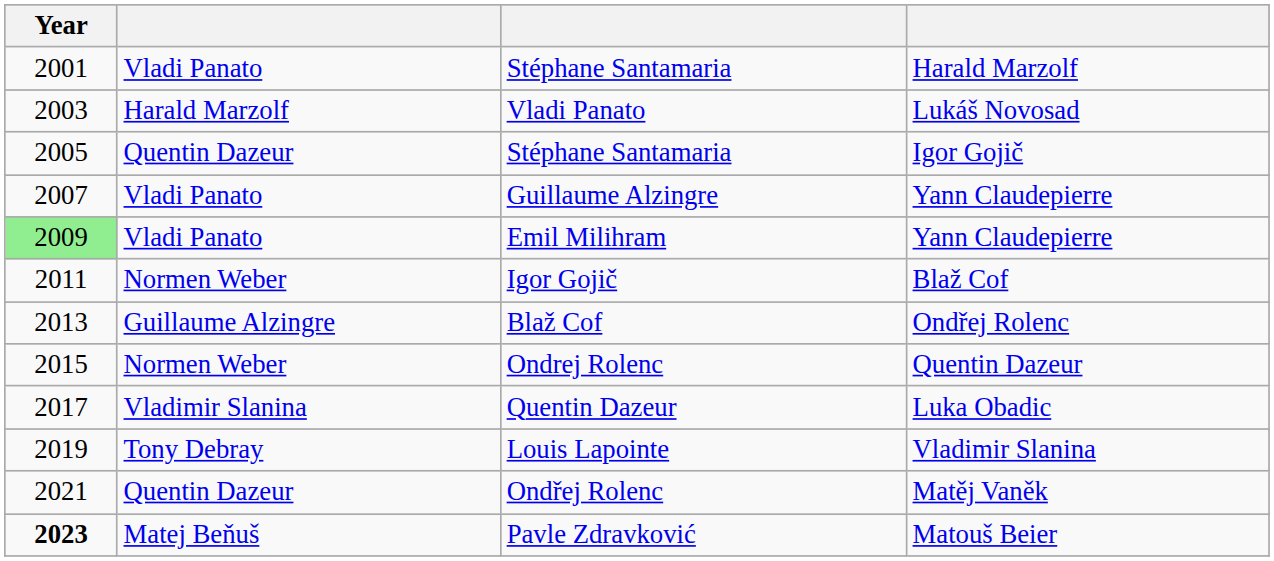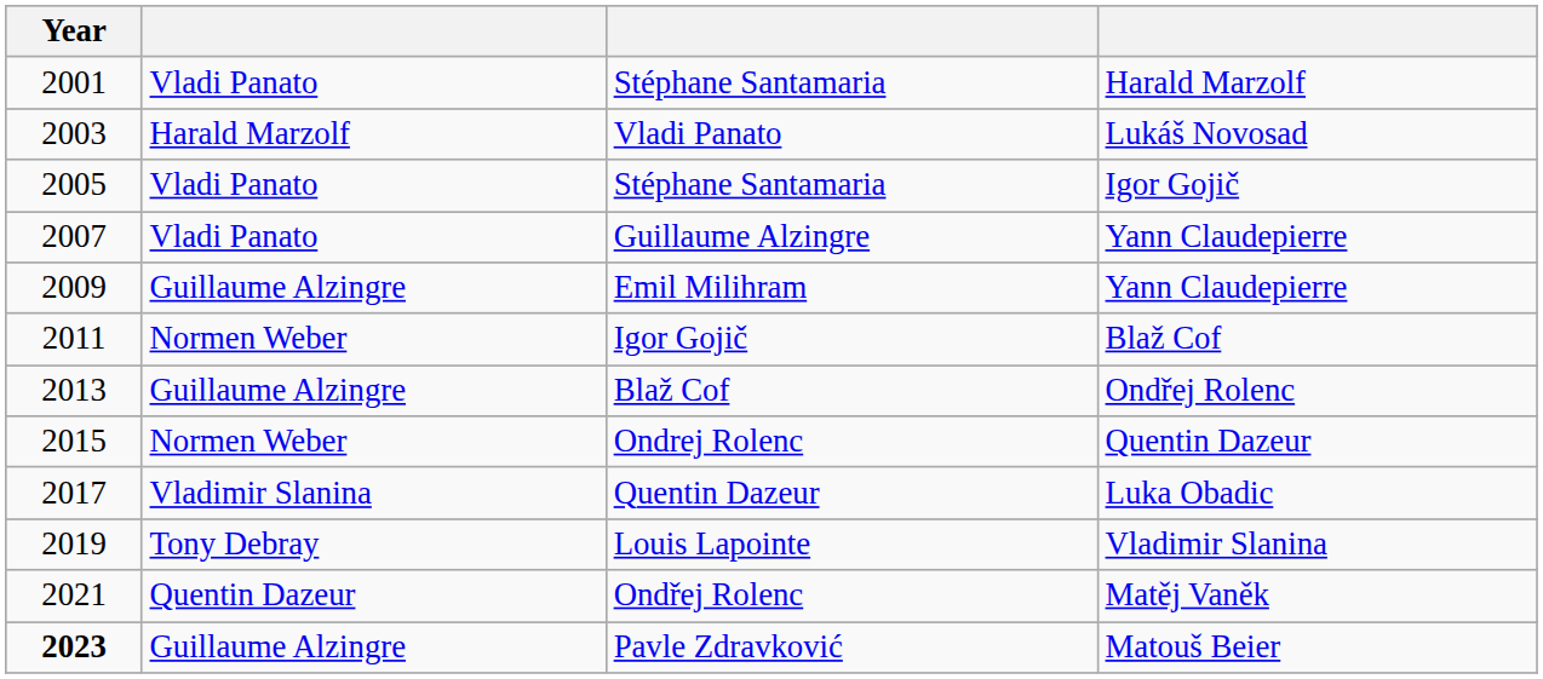 <table class="wikitable" width=60% style="font-size:100%; text-align:left;">
 <tr>
 <th>Year</th>
 <th></th>
 <th></th>
 <th></th>
 </tr>
 <tr>
 <td align=center>2001</td>
 <td> <a href='#'>Vladi Panato</a></td>
 <td> <a href='#'>Stéphane Santamaria</a></td>
 <td> <a href='#'>Harald Marzolf</a></td>
 </tr>
 <tr>
 <td align=center>2003</td>
 <td> <a href='#'>Harald Marzolf</a></td>
 <td> <a href='#'>Vladi Panato</a></td>
 <td> <a href='#'>Lukáš Novosad</a></td>
 </tr>
 <tr>
 <td align=center>2005</td>
-<td align=left> <a href='#'>Quentin Dazeur</a></td>
+<td> <a href='#'>Vladi Panato</a></td>
 <td> <a href='#'>Stéphane Santamaria</a></td>
 <td> <a href='#'>Igor Gojič</a></td>
 </tr>
 <tr>
 <td align=center>2007</td>
 <td> <a href='#'>Vladi Panato</a></td>
 <td> <a href='#'>Guillaume Alzingre</a></td>
 <td> <a href='#'>Yann Claudepierre</a></td>
 </tr>
 <tr>
-<td align=center style="background: lightgreen;">2009</td>
-<td> <a href='#'>Vladi Panato</a></td>
+<td align=center>2009</td>
+<td> <a href='#'>Guillaume Alzingre</a></td>
 <td> <a href='#'>Emil Milihram</a></td>
 <td> <a href='#'>Yann Claudepierre</a></td>
 </tr>
 <tr>
 <td align=center>2011</td>
 <td> <a href='#'>Normen Weber</a></td>
 <td> <a href='#'>Igor Gojič</a></td>
 <td> <a href='#'>Blaž Cof</a></td>
 </tr>
 <tr>
 <td align=center>2013</td>
 <td> <a href='#'>Guillaume Alzingre</a></td>
 <td> <a href='#'>Blaž Cof</a></td>
 <td> <a href='#'>Ondřej Rolenc</a></td>
 </tr>
 <tr>
 <td align=center>2015</td>
 <td> <a href='#'>Normen Weber</a></td>
 <td> <a href='#'>Ondrej Rolenc</a></td>
 <td> <a href='#'>Quentin Dazeur</a></td>
 </tr>
 <tr>
 <td align=center>2017</td>
 <td> <a href='#'>Vladimir Slanina</a></td>
 <td> <a href='#'>Quentin Dazeur</a></td>
 <td> <a href='#'>Luka Obadic</a></td>
 </tr>
 <tr>
 <td align=center>2019</td>
 <td> <a href='#'>Tony Debray</a></td>
 <td> <a href='#'>Louis Lapointe</a></td>
 <td> <a href='#'>Vladimir Slanina</a></td>
 </tr>
 <tr>
 <td align=center>2021</td>
 <td align=left> <a href='#'>Quentin Dazeur</a></td>
 <td align=left> <a href='#'>Ondřej Rolenc</a></td>
 <td align=left> <a href='#'>Matěj Vaněk</a></td>
 </tr>
 <tr>
 <td align=center><strong>2023</strong></td>
-<td align=left> <a href='#'>Matej Beňuš</a></td>
+<td> <a href='#'>Guillaume Alzingre</a></td>
 <td align=left> <a href='#'>Pavle Zdravković</a></td>
 <td align=left> <a href='#'>Matouš Beier</a></td>
 </tr>
 </table>
